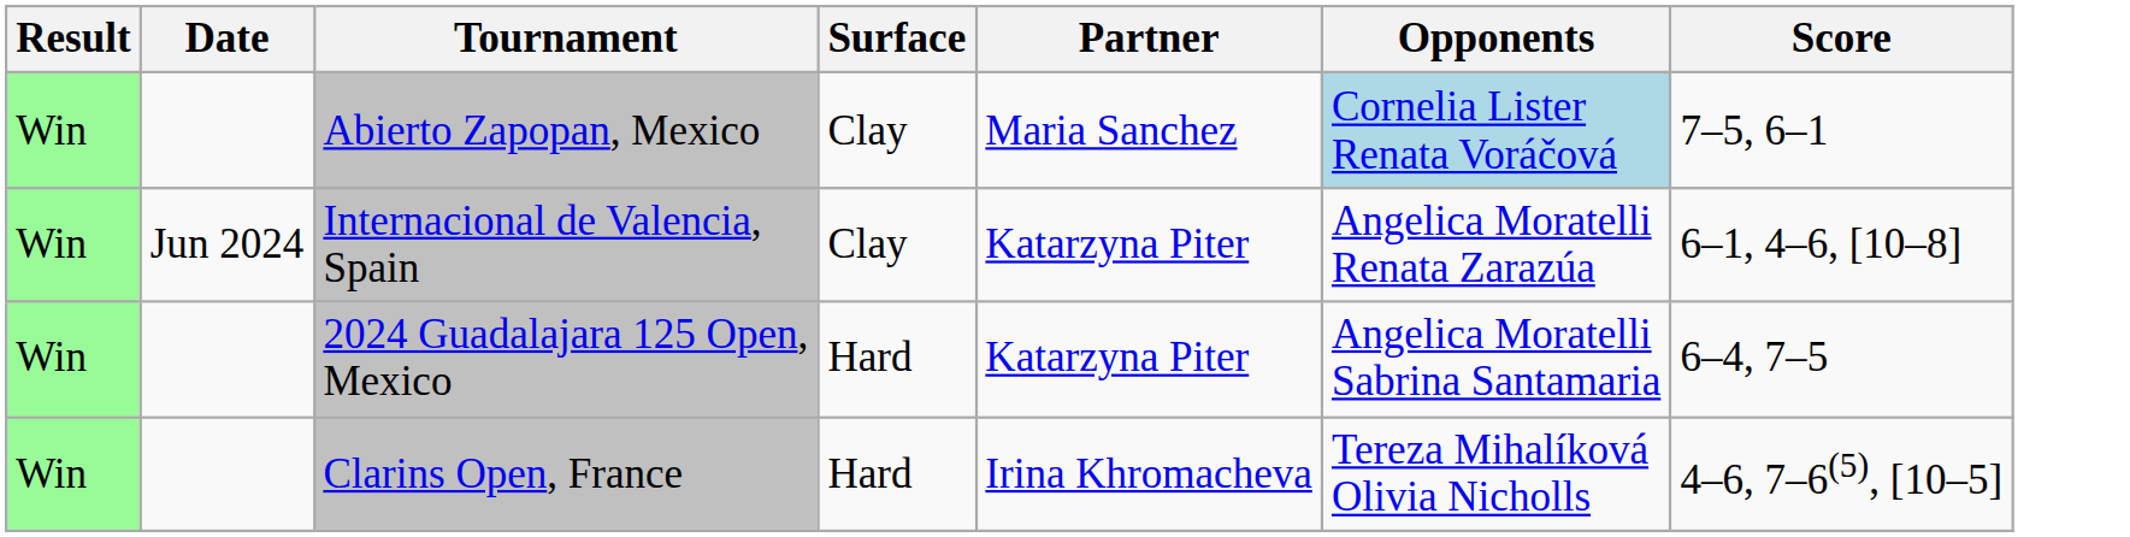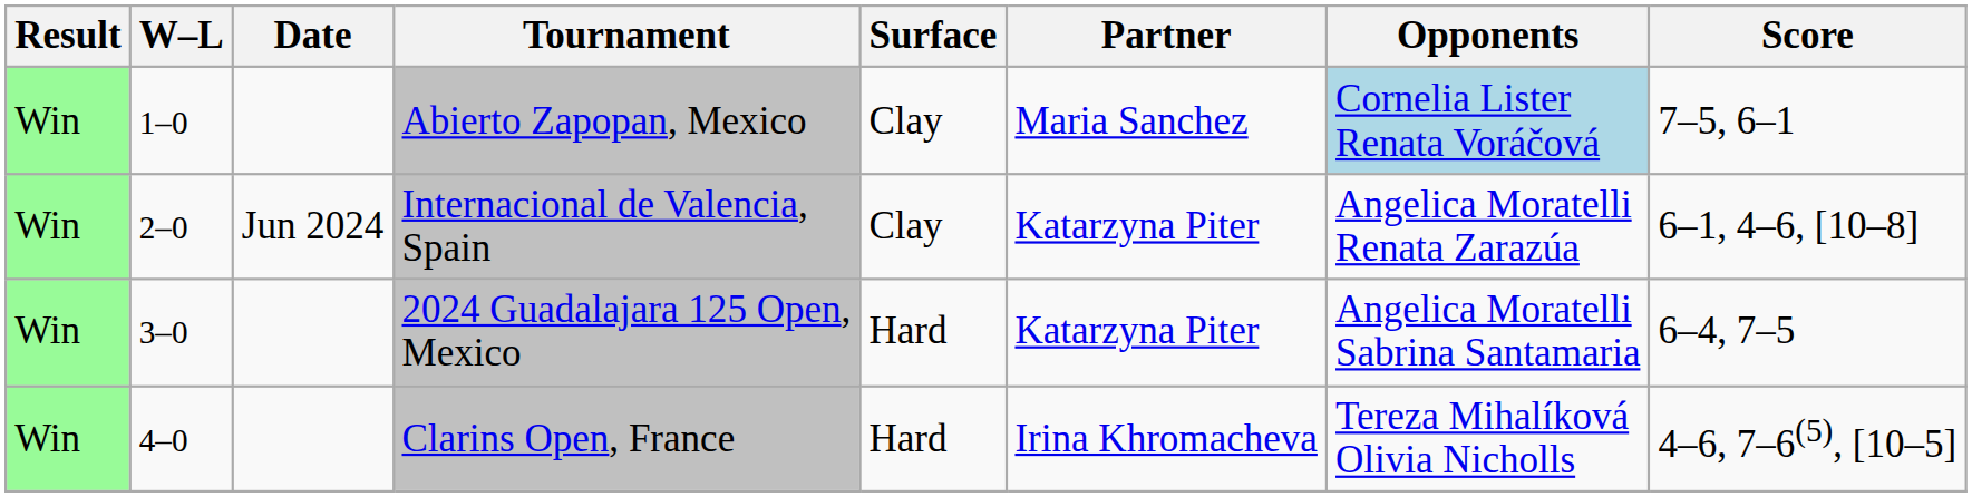 <table class="sortable wikitable">
 <tr>
 <th>Result</th>
+<th class="unsortable">W–L</th>
 <th>Date</th>
 <th>Tournament</th>
 <th>Surface</th>
 <th>Partner</th>
 <th>Opponents</th>
 <th class="unsortable">Score</th>
 </tr>
 <tr>
 <td style="background:#98fb98;">Win</td>
+<td><small>1–0</small></td>
 <td><a href='#'></a></td>
 <td style=background:silver><a href='#'>Abierto Zapopan</a>, Mexico</td>
 <td>Clay</td>
 <td> <a href='#'>Maria Sanchez</a></td>
 <td style="background: lightblue;"> <a href='#'>Cornelia Lister</a> <br>  <a href='#'>Renata Voráčová</a></td>
 <td>7–5, 6–1</td>
 </tr>
 <tr>
 <td style="background:#98fb98;">Win</td>
+<td><small>2–0</small></td>
 <td>Jun 2024</td>
 <td style=background:silver><a href='#'>Internacional de Valencia</a>, <br>Spain</td>
 <td>Clay</td>
 <td> <a href='#'>Katarzyna Piter</a></td>
 <td> <a href='#'>Angelica Moratelli</a> <br>  <a href='#'>Renata Zarazúa</a></td>
 <td>6–1, 4–6, [10–8]</td>
 </tr>
 <tr>
 <td style="background:#98fb98;">Win</td>
+<td><small>3–0</small></td>
 <td><a href='#'></a></td>
 <td style=background:silver><a href='#'>2024 Guadalajara 125 Open</a>, <br>Mexico</td>
 <td>Hard</td>
 <td> <a href='#'>Katarzyna Piter</a></td>
 <td> <a href='#'>Angelica Moratelli</a> <br>  <a href='#'>Sabrina Santamaria</a></td>
 <td>6–4, 7–5</td>
 </tr>
 <tr>
 <td style="background:#98fb98;">Win</td>
+<td><small>4–0</small></td>
 <td><a href='#'></a></td>
 <td bgcolor=silver><a href='#'>Clarins Open</a>, France</td>
 <td>Hard</td>
 <td> <a href='#'>Irina Khromacheva</a></td>
 <td> <a href='#'>Tereza Mihalíková</a> <br>  <a href='#'>Olivia Nicholls</a></td>
 <td>4–6, 7–6<sup>(5)</sup>, [10–5]</td>
 </tr>
 </table>
